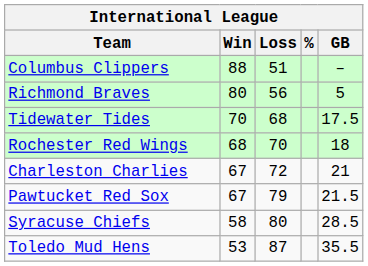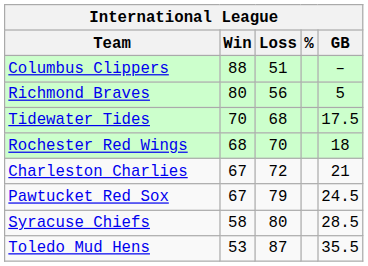 <table class="wikitable">
 <tr>
 <th colspan="5">International League</th>
 </tr>
 <tr>
 <th width="60%">Team</th>
 <th>Win</th>
 <th>Loss</th>
 <th>%</th>
 <th>GB</th>
 </tr>
 <tr align=center bgcolor=ccffcc>
 <td align=left><a href='#'>Columbus Clippers</a></td>
 <td>88</td>
 <td>51</td>
 <td></td>
 <td>–</td>
 </tr>
 <tr align=center bgcolor=ccffcc>
 <td align=left><a href='#'>Richmond Braves</a></td>
 <td>80</td>
 <td>56</td>
 <td></td>
 <td>5</td>
 </tr>
 <tr align=center bgcolor=ccffcc>
 <td align=left><a href='#'>Tidewater Tides</a></td>
 <td>70</td>
 <td>68</td>
 <td></td>
 <td>17.5</td>
 </tr>
 <tr align=center bgcolor=ccffcc>
 <td align=left><a href='#'>Rochester Red Wings</a></td>
 <td>68</td>
 <td>70</td>
 <td></td>
 <td>18</td>
 </tr>
 <tr align=center>
 <td align=left><a href='#'>Charleston Charlies</a></td>
 <td>67</td>
 <td>72</td>
 <td></td>
 <td>21</td>
 </tr>
 <tr align=center>
 <td align=left><a href='#'>Pawtucket Red Sox</a></td>
 <td>67</td>
 <td>79</td>
 <td></td>
-<td>21.5</td>
+<td>24.5</td>
 </tr>
 <tr align=center>
 <td align=left><a href='#'>Syracuse Chiefs</a></td>
 <td>58</td>
 <td>80</td>
 <td></td>
 <td>28.5</td>
 </tr>
 <tr align=center>
 <td align=left><a href='#'>Toledo Mud Hens</a></td>
 <td>53</td>
 <td>87</td>
 <td></td>
 <td>35.5</td>
 </tr>
 </table>
